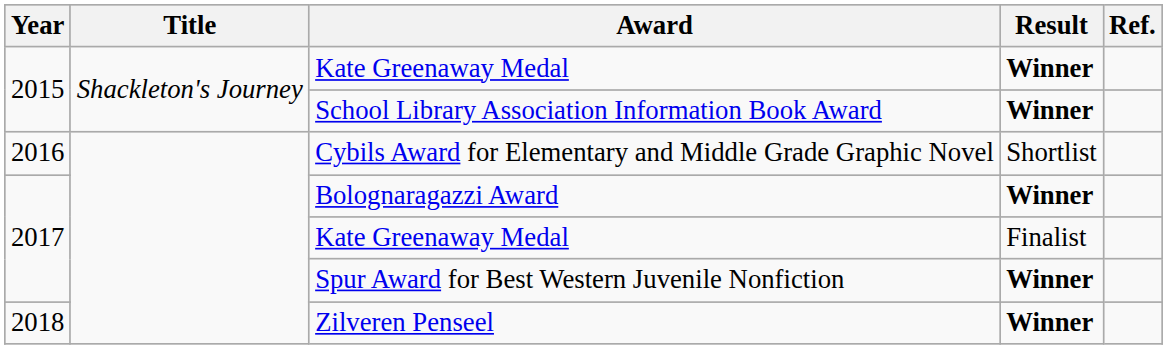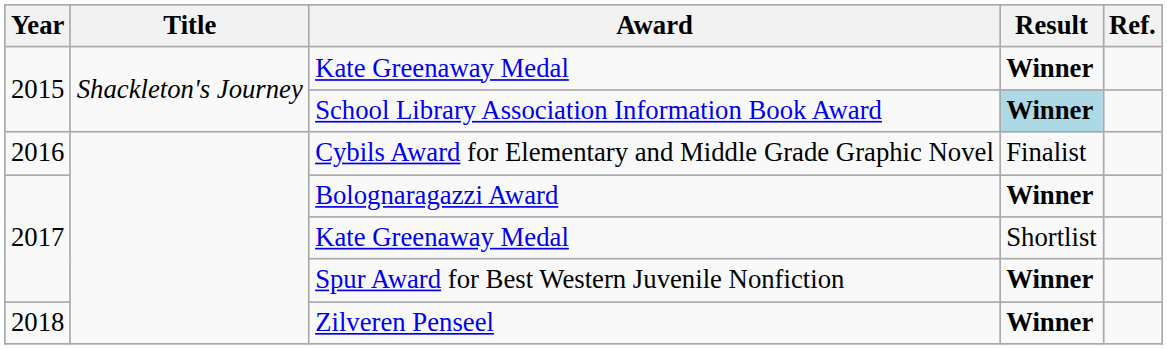 <table class="wikitable">
 <tr>
 <th>Year</th>
 <th>Title</th>
 <th>Award</th>
 <th>Result</th>
 <th>Ref.</th>
 </tr>
 <tr>
 <td rowspan="2">2015</td>
 <td rowspan="2"><em>Shackleton's Journey</em></td>
 <td><a href='#'>Kate Greenaway Medal</a></td>
 <td><strong>Winner</strong></td>
 <td></td>
 </tr>
 <tr>
 <td><a href='#'>School Library Association Information Book Award</a></td>
-<td><strong>Winner</strong></td>
+<td style="background: lightblue;"><strong>Winner</strong></td>
 <td></td>
 </tr>
 <tr>
 <td>2016</td>
 <td rowspan="5"></td>
 <td><a href='#'>Cybils Award</a> for Elementary and Middle Grade Graphic Novel</td>
-<td>Shortlist</td>
+<td>Finalist</td>
 <td></td>
 </tr>
 <tr>
 <td rowspan="3">2017</td>
 <td><a href='#'>Bolognaragazzi Award</a></td>
 <td><strong>Winner</strong></td>
 <td></td>
 </tr>
 <tr>
 <td><a href='#'>Kate Greenaway Medal</a></td>
-<td>Finalist</td>
+<td>Shortlist</td>
 <td></td>
 </tr>
 <tr>
 <td><a href='#'>Spur Award</a> for Best Western Juvenile Nonfiction</td>
 <td><strong>Winner</strong></td>
 <td></td>
 </tr>
 <tr>
 <td>2018</td>
 <td><a href='#'>Zilveren Penseel</a></td>
 <td><strong>Winner</strong></td>
 <td></td>
 </tr>
 </table>
